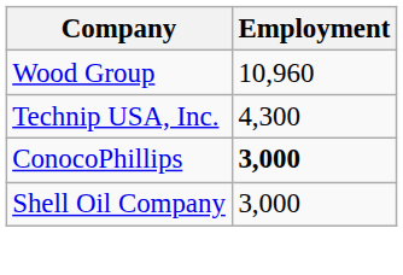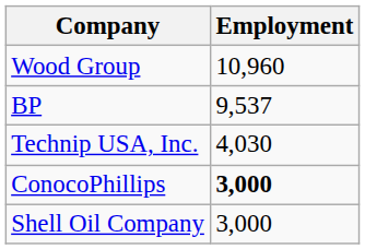 <table class="wikitable" style="float:right">
 <tr>
 <th>Company</th>
 <th>Employment</th>
 </tr>
 <tr>
 <td><a href='#'>Wood Group</a></td>
 <td>10,960</td>
 </tr>
 <tr>
+<td><a href='#'>BP</a></td>
+<td>9,537</td>
+</tr>
+<tr>
 <td><a href='#'>Technip USA, Inc.</a></td>
-<td>4,300</td>
+<td>4,030</td>
 </tr>
 <tr>
 <td><a href='#'>ConocoPhillips</a></td>
 <td><strong>3,000</strong></td>
 </tr>
 <tr>
 <td><a href='#'>Shell Oil Company</a></td>
 <td>3,000</td>
 </tr>
 </table>
